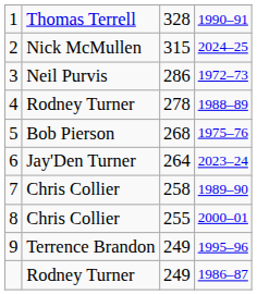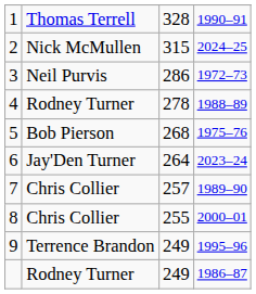 <table class="wikitable">
 <tr>
 </tr>
 <tr>
 <td>1</td>
 <td><a href='#'>Thomas Terrell</a></td>
 <td>328</td>
 <td style="font-size:80%;"><a href='#'>1990–91</a></td>
 </tr>
 <tr>
 <td>2</td>
 <td>Nick McMullen</td>
 <td>315</td>
 <td style="font-size:80%;"><a href='#'>2024–25</a></td>
 </tr>
 <tr>
 <td>3</td>
 <td>Neil Purvis</td>
 <td>286</td>
 <td style="font-size:80%;"><a href='#'>1972–73</a></td>
 </tr>
 <tr>
 <td>4</td>
 <td>Rodney Turner</td>
 <td>278</td>
 <td style="font-size:80%;"><a href='#'>1988–89</a></td>
 </tr>
 <tr>
 <td>5</td>
 <td>Bob Pierson</td>
 <td>268</td>
 <td style="font-size:80%;"><a href='#'>1975–76</a></td>
 </tr>
 <tr>
 <td>6</td>
 <td>Jay'Den Turner</td>
 <td>264</td>
 <td style="font-size:80%;"><a href='#'>2023–24</a></td>
 </tr>
 <tr>
 <td>7</td>
 <td>Chris Collier</td>
-<td>258</td>
+<td>257</td>
 <td style="font-size:80%;"><a href='#'>1989–90</a></td>
 </tr>
 <tr>
 <td>8</td>
 <td>Chris Collier</td>
 <td>255</td>
 <td style="font-size:80%;"><a href='#'>2000–01</a></td>
 </tr>
 <tr>
 <td>9</td>
 <td>Terrence Brandon</td>
 <td>249</td>
 <td style="font-size:80%;"><a href='#'>1995–96</a></td>
 </tr>
 <tr>
 <td></td>
 <td>Rodney Turner</td>
 <td>249</td>
 <td style="font-size:80%;"><a href='#'>1986–87</a></td>
 </tr>
 </table>
